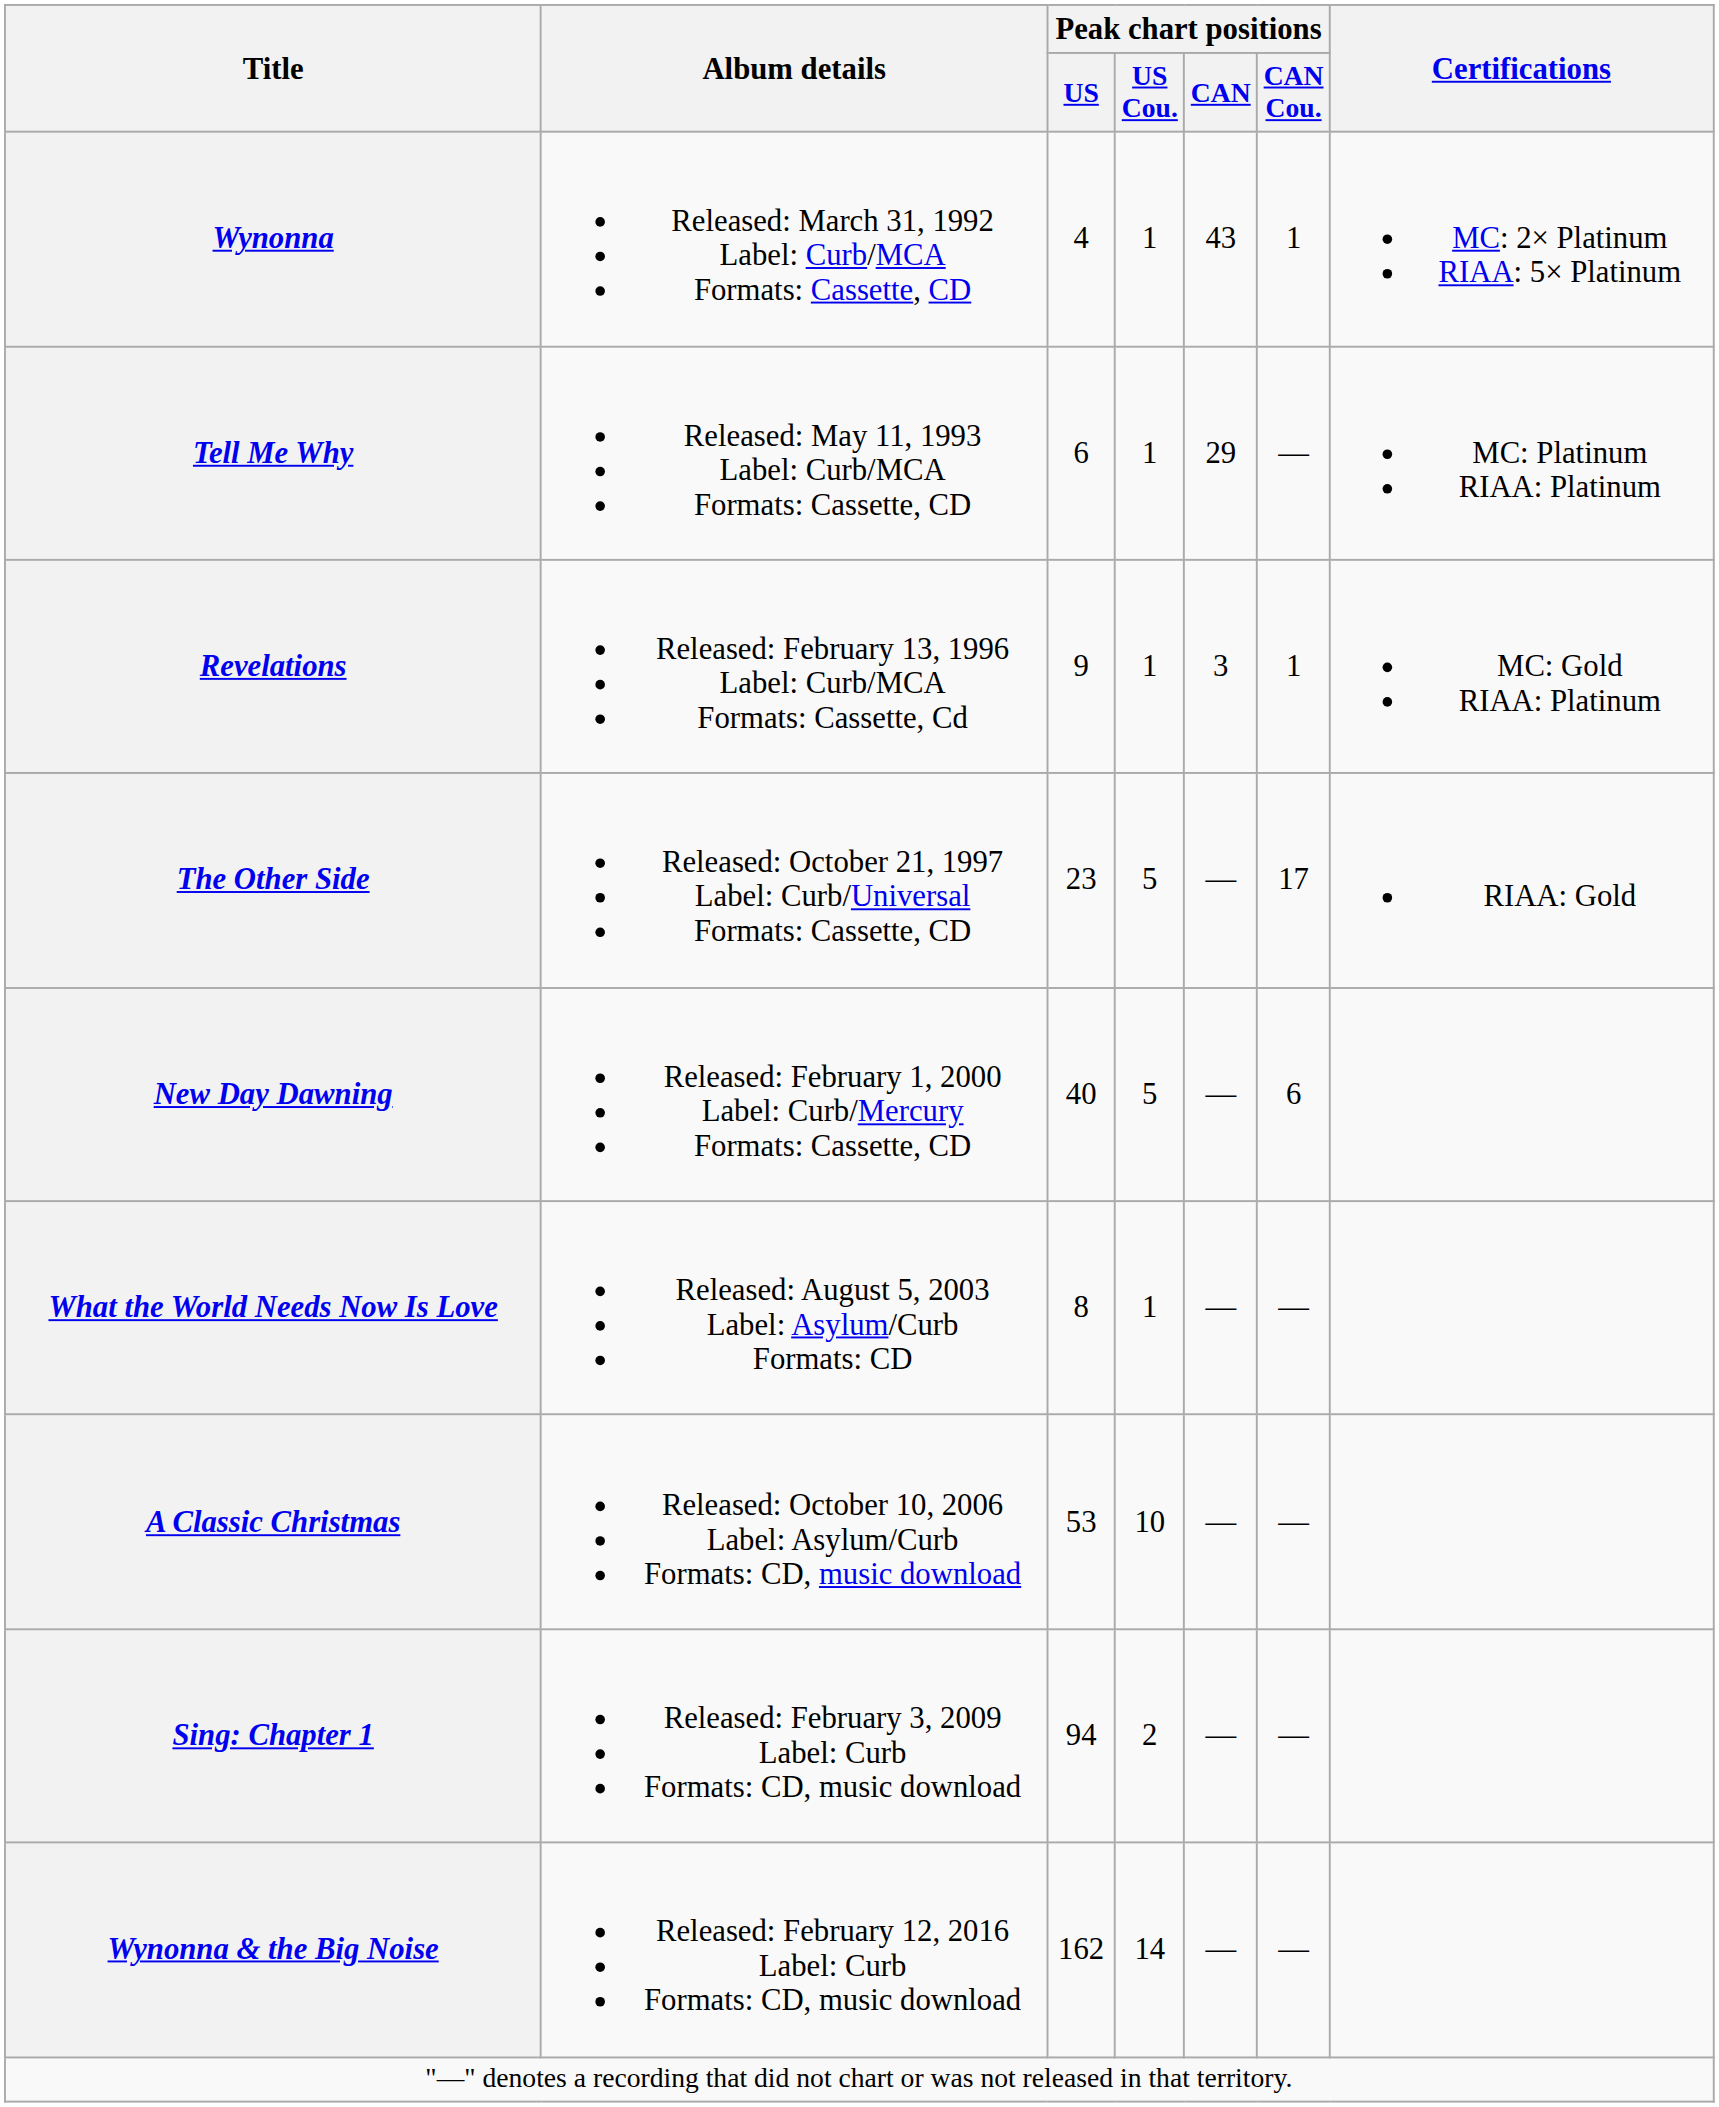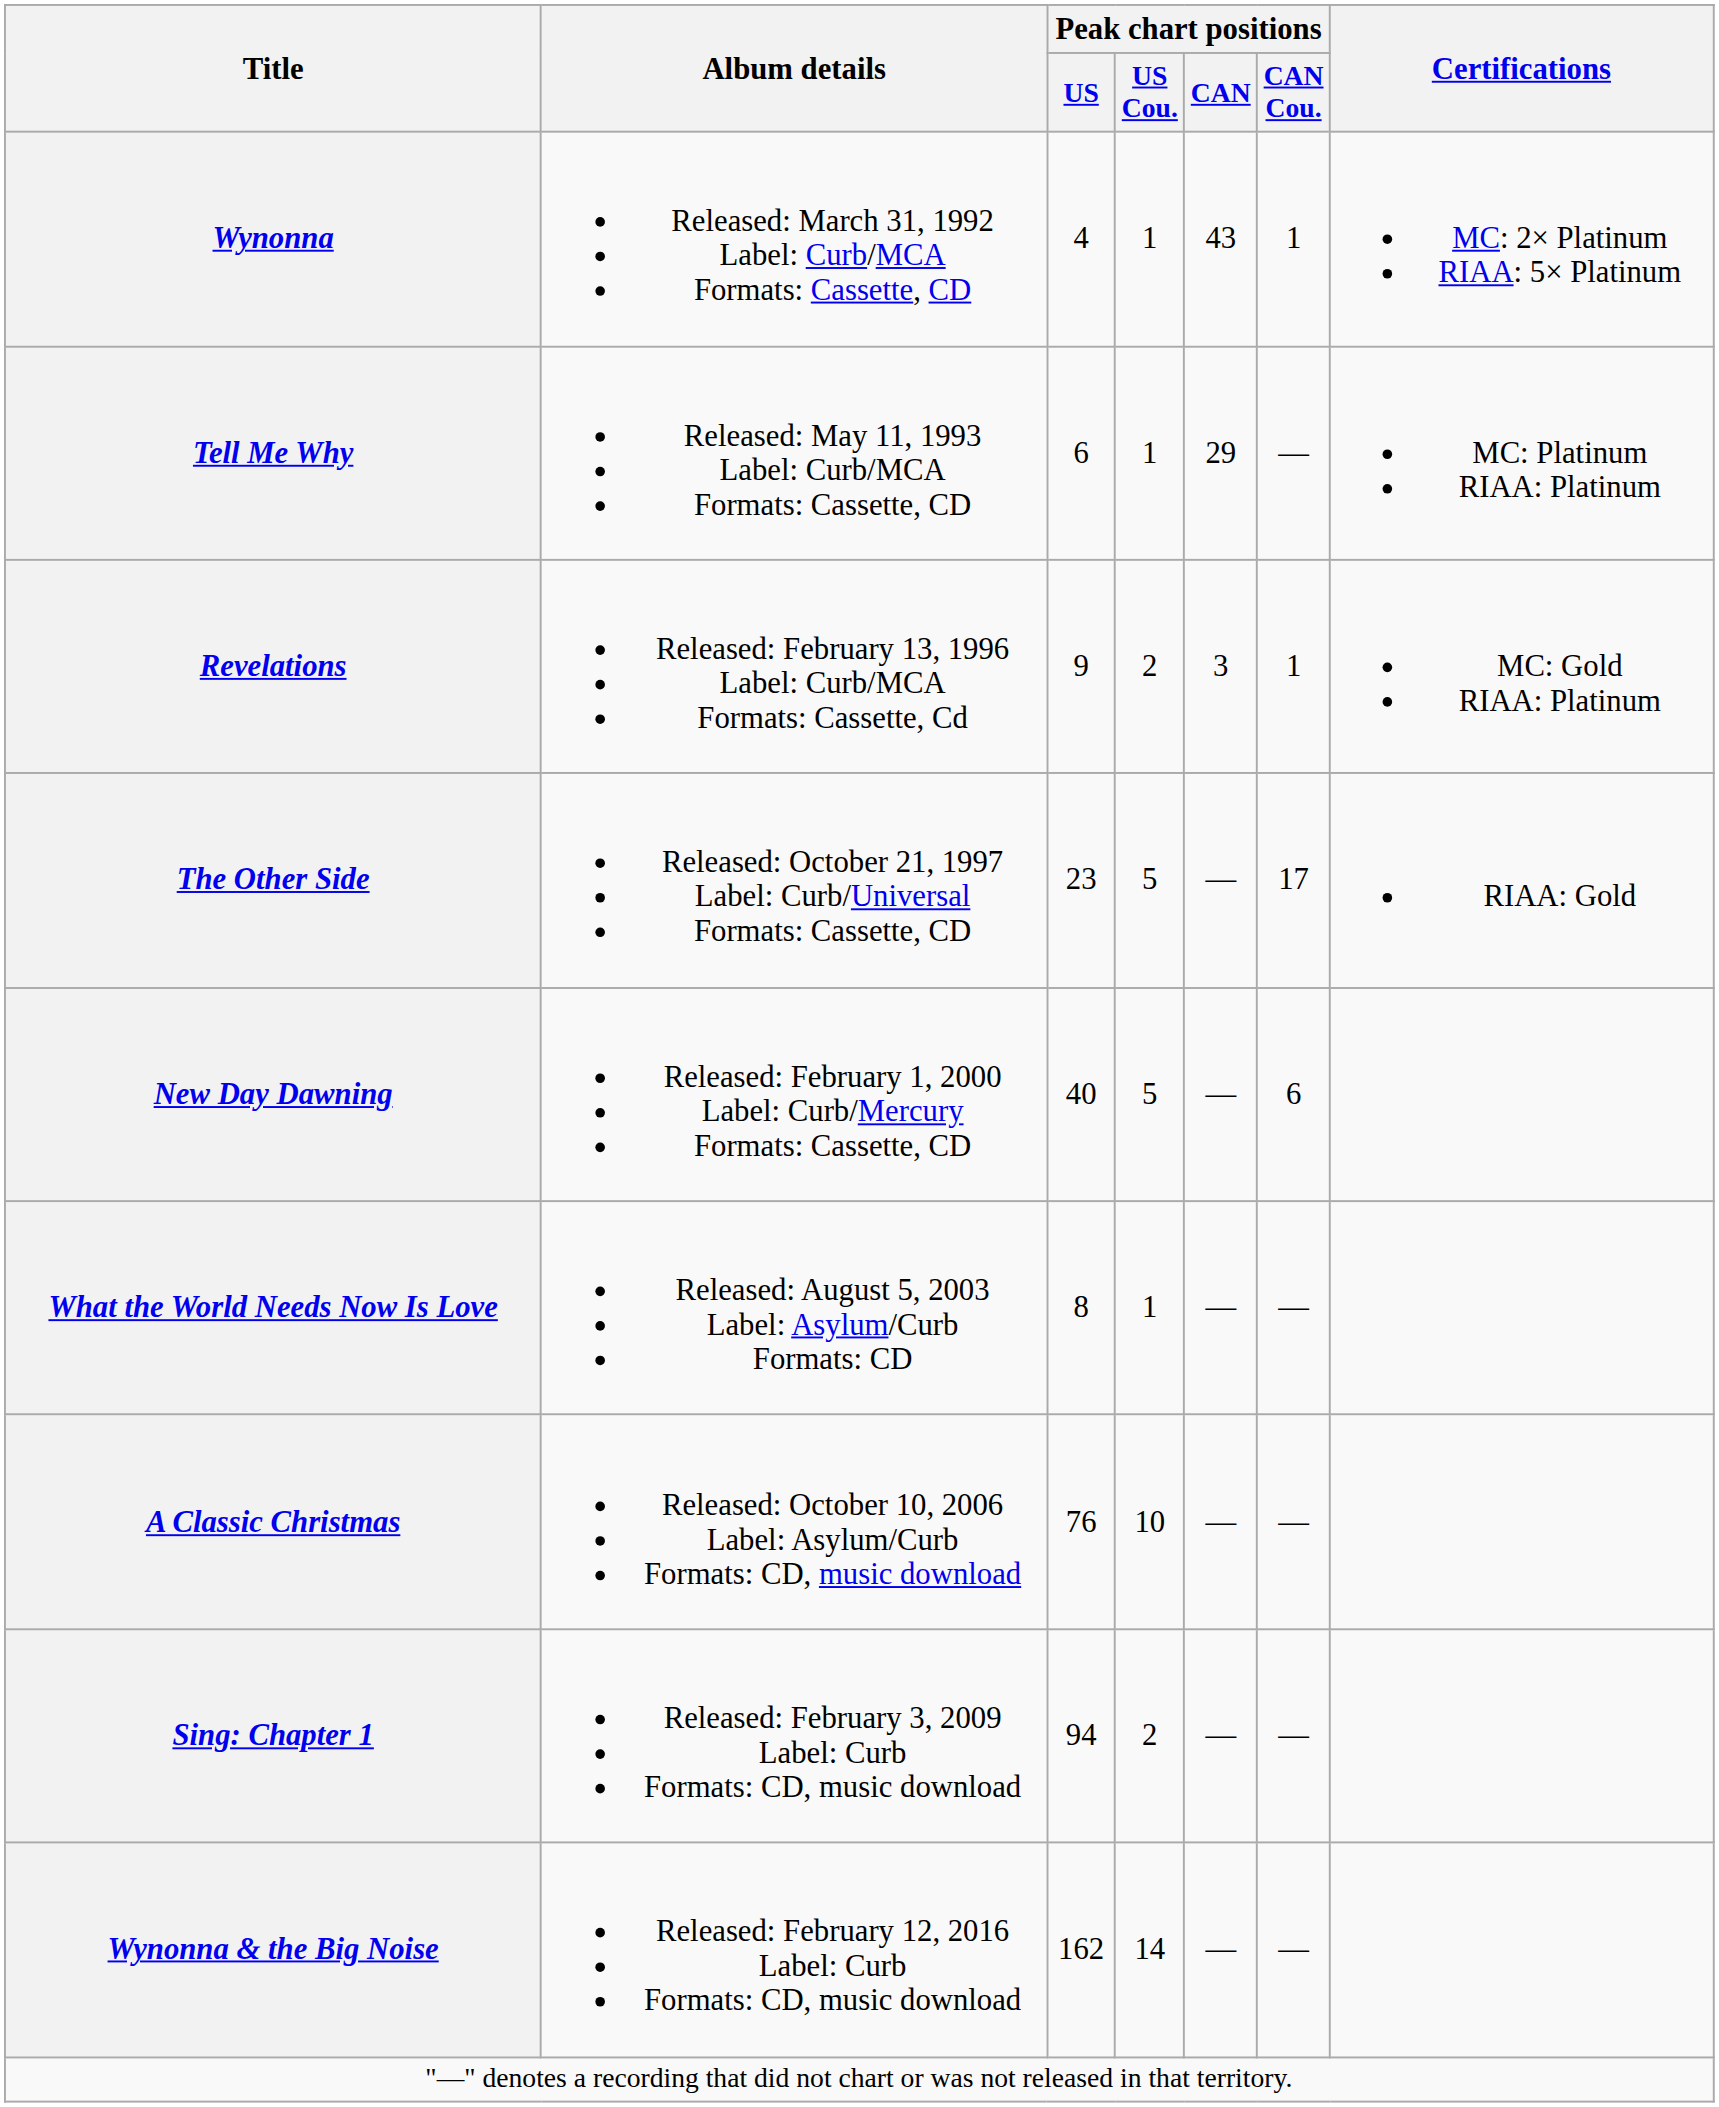 <table class="wikitable plainrowheaders" style="text-align:center;" border="1">
 <tr>
 <th scope="col" rowspan="2" style="width:17em;">Title</th>
 <th scope="col" rowspan="2" style="width:16em;">Album details</th>
 <th scope="col" colspan="4">Peak chart positions</th>
 <th scope="col" rowspan="2" style="width:12em;"><a href='#'>Certifications</a></th>
 </tr>
 <tr>
 <th scope="col" style="width:2em;font-size:90%;"><a href='#'>US</a><br></th>
 <th scope="col" style="width:2em;font-size:90%;"><a href='#'>US<br>Cou.</a><br></th>
 <th scope="col" style="width:2em;font-size:90%;"><a href='#'>CAN</a><br></th>
 <th scope="col" style="width:2em;font-size:90%;"><a href='#'>CAN<br>Cou.</a><br></th>
 </tr>
 <tr>
 <th scope="row"><em><a href='#'>Wynonna</a></em></th>
 <td><br><ul><li>Released: March 31, 1992</li><li>Label: <a href='#'>Curb</a>/<a href='#'>MCA</a></li><li>Formats: <a href='#'>Cassette</a>, <a href='#'>CD</a></li></ul></td>
 <td>4</td>
 <td>1</td>
 <td>43</td>
 <td>1</td>
 <td><br><ul><li><a href='#'>MC</a>: 2× Platinum</li><li><a href='#'>RIAA</a>: 5× Platinum</li></ul></td>
 </tr>
 <tr>
 <th scope="row"><em><a href='#'>Tell Me Why</a></em></th>
 <td><br><ul><li>Released: May 11, 1993</li><li>Label: Curb/MCA</li><li>Formats: Cassette, CD</li></ul></td>
 <td>6</td>
 <td>1</td>
 <td>29</td>
 <td>—</td>
 <td><br><ul><li>MC: Platinum</li><li>RIAA: Platinum</li></ul></td>
 </tr>
 <tr>
 <th scope="row"><em><a href='#'>Revelations</a></em></th>
 <td><br><ul><li>Released: February 13, 1996</li><li>Label: Curb/MCA</li><li>Formats: Cassette, Cd</li></ul></td>
 <td>9</td>
-<td>1</td>
+<td>2</td>
 <td>3</td>
 <td>1</td>
 <td><br><ul><li>MC: Gold</li><li>RIAA: Platinum</li></ul></td>
 </tr>
 <tr>
 <th scope="row"><em><a href='#'>The Other Side</a></em></th>
 <td><br><ul><li>Released: October 21, 1997</li><li>Label: Curb/<a href='#'>Universal</a></li><li>Formats: Cassette, CD</li></ul></td>
 <td>23</td>
 <td>5</td>
 <td>—</td>
 <td>17</td>
 <td><br><ul><li>RIAA: Gold</li></ul></td>
 </tr>
 <tr>
 <th scope="row"><em><a href='#'>New Day Dawning</a></em></th>
 <td><br><ul><li>Released: February 1, 2000</li><li>Label: Curb/<a href='#'>Mercury</a></li><li>Formats: Cassette, CD</li></ul></td>
 <td>40</td>
 <td>5</td>
 <td>—</td>
 <td>6</td>
 </tr>
 <tr>
 <th scope="row"><em><a href='#'>What the World Needs Now Is Love</a></em></th>
 <td><br><ul><li>Released: August 5, 2003</li><li>Label: <a href='#'>Asylum</a>/Curb</li><li>Formats: CD</li></ul></td>
 <td>8</td>
 <td>1</td>
 <td>—</td>
 <td>—</td>
 <td></td>
 </tr>
 <tr>
 <th scope="row"><em><a href='#'>A Classic Christmas</a></em></th>
 <td><br><ul><li>Released: October 10, 2006</li><li>Label: Asylum/Curb</li><li>Formats: CD, <a href='#'>music download</a></li></ul></td>
-<td>53</td>
+<td>76</td>
 <td>10</td>
 <td>—</td>
 <td>—</td>
 <td></td>
 </tr>
 <tr>
 <th scope="row"><em><a href='#'>Sing: Chapter 1</a></em></th>
 <td><br><ul><li>Released: February 3, 2009</li><li>Label: Curb</li><li>Formats: CD, music download</li></ul></td>
 <td>94</td>
 <td>2</td>
 <td>—</td>
 <td>—</td>
 <td></td>
 </tr>
 <tr>
 <th scope="row"><em><a href='#'>Wynonna & the Big Noise</a></em></th>
 <td><br><ul><li>Released: February 12, 2016</li><li>Label: Curb</li><li>Formats: CD, music download</li></ul></td>
 <td>162</td>
 <td>14</td>
 <td>—</td>
 <td>—</td>
 <td></td>
 </tr>
 <tr>
 <td colspan="7" style="font-size:90%">"—" denotes a recording that did not chart or was not released in that territory.</td>
 </tr>
 </table>
